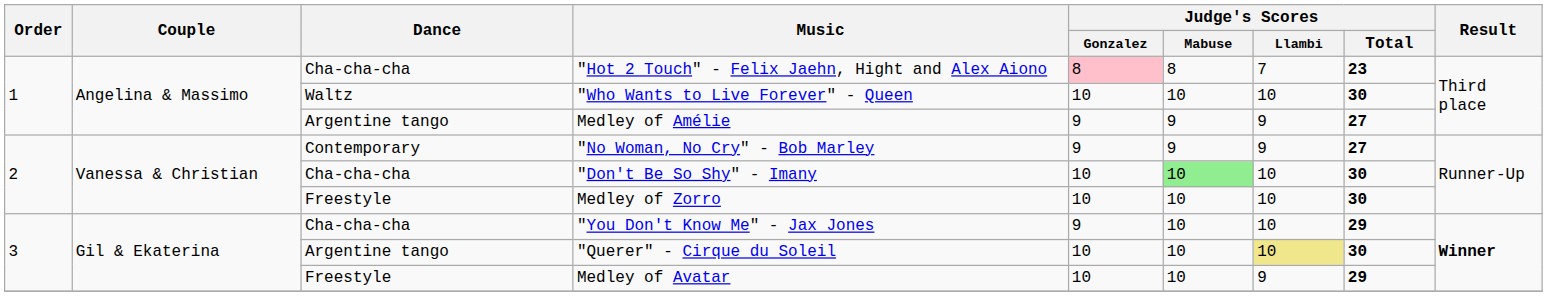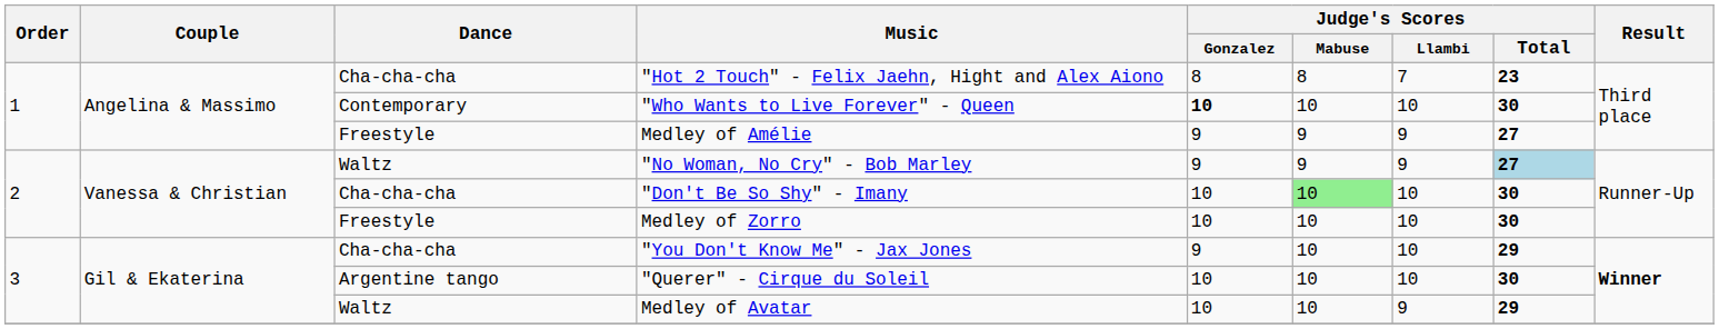 <table class="wikitable unsortable center">
 <tr>
 <th rowspan="2" style="width: 4em">Order</th>
 <th rowspan="2" style="width: 17em">Couple</th>
 <th rowspan="2" style="width: 20em">Dance</th>
 <th rowspan="2" style="width: 40em">Music</th>
 <th colspan="4">Judge's Scores</th>
 <th rowspan="2" style="width: 7em">Result</th>
 </tr>
 <tr>
 <th style="width: 6em"><small> Gonzalez</small></th>
 <th style="width: 6em"><small> Mabuse</small></th>
 <th style="width: 6em"><small> Llambi</small></th>
 <th style="width: 6em">Total</th>
 </tr>
 <tr>
 <td rowspan=3>1</td>
 <td rowspan=3>Angelina & Massimo</td>
 <td>Cha-cha-cha</td>
 <td>"<a href='#'>Hot 2 Touch</a>" - <a href='#'>Felix Jaehn</a>, Hight and <a href='#'>Alex Aiono</a></td>
-<td style="background: pink;">8</td>
+<td>8</td>
 <td>8</td>
 <td>7</td>
 <td><strong>23</strong></td>
 <td rowspan=3>Third place</td>
 </tr>
 <tr>
-<td>Waltz</td>
+<td>Contemporary</td>
 <td>"<a href='#'>Who Wants to Live Forever</a>" - <a href='#'>Queen</a></td>
-<td>10</td>
+<td><strong>10</strong></td>
 <td>10</td>
 <td>10</td>
 <td><strong>30</strong></td>
 </tr>
 <tr>
-<td>Argentine tango</td>
+<td>Freestyle</td>
 <td>Medley of <a href='#'>Amélie</a></td>
 <td>9</td>
 <td>9</td>
 <td>9</td>
 <td><strong>27</strong></td>
 </tr>
 <tr>
 <td rowspan=3>2</td>
 <td rowspan=3>Vanessa & Christian</td>
-<td>Contemporary</td>
+<td>Waltz</td>
 <td>"<a href='#'>No Woman, No Cry</a>" - <a href='#'>Bob Marley</a></td>
 <td>9</td>
 <td>9</td>
 <td>9</td>
-<td><strong>27</strong></td>
+<td style="background: lightblue;"><strong>27</strong></td>
 <td rowspan=3>Runner-Up</td>
 </tr>
 <tr>
 <td>Cha-cha-cha</td>
 <td>"<a href='#'>Don't Be So Shy</a>" - <a href='#'>Imany</a></td>
 <td>10</td>
 <td style="background: lightgreen;">10</td>
 <td>10</td>
 <td><strong>30</strong></td>
 </tr>
 <tr>
 <td>Freestyle</td>
 <td>Medley of <a href='#'>Zorro</a></td>
 <td>10</td>
 <td>10</td>
 <td>10</td>
 <td><strong>30</strong></td>
 </tr>
 <tr>
 <td rowspan=3>3</td>
 <td rowspan=3>Gil & Ekaterina</td>
 <td>Cha-cha-cha</td>
 <td>"<a href='#'>You Don't Know Me</a>" - <a href='#'>Jax Jones</a></td>
 <td>9</td>
 <td>10</td>
 <td>10</td>
 <td><strong>29</strong></td>
 <td rowspan=3><strong>Winner</strong></td>
 </tr>
 <tr>
 <td>Argentine tango</td>
 <td>"Querer" - <a href='#'>Cirque du Soleil</a></td>
 <td>10</td>
 <td>10</td>
-<td style="background: khaki;">10</td>
+<td>10</td>
 <td><strong>30</strong></td>
 </tr>
 <tr>
-<td>Freestyle</td>
+<td>Waltz</td>
 <td>Medley of <a href='#'>Avatar</a></td>
 <td>10</td>
 <td>10</td>
 <td>9</td>
 <td><strong>29</strong></td>
 </tr>
 <tr>
 </tr>
 </table>
